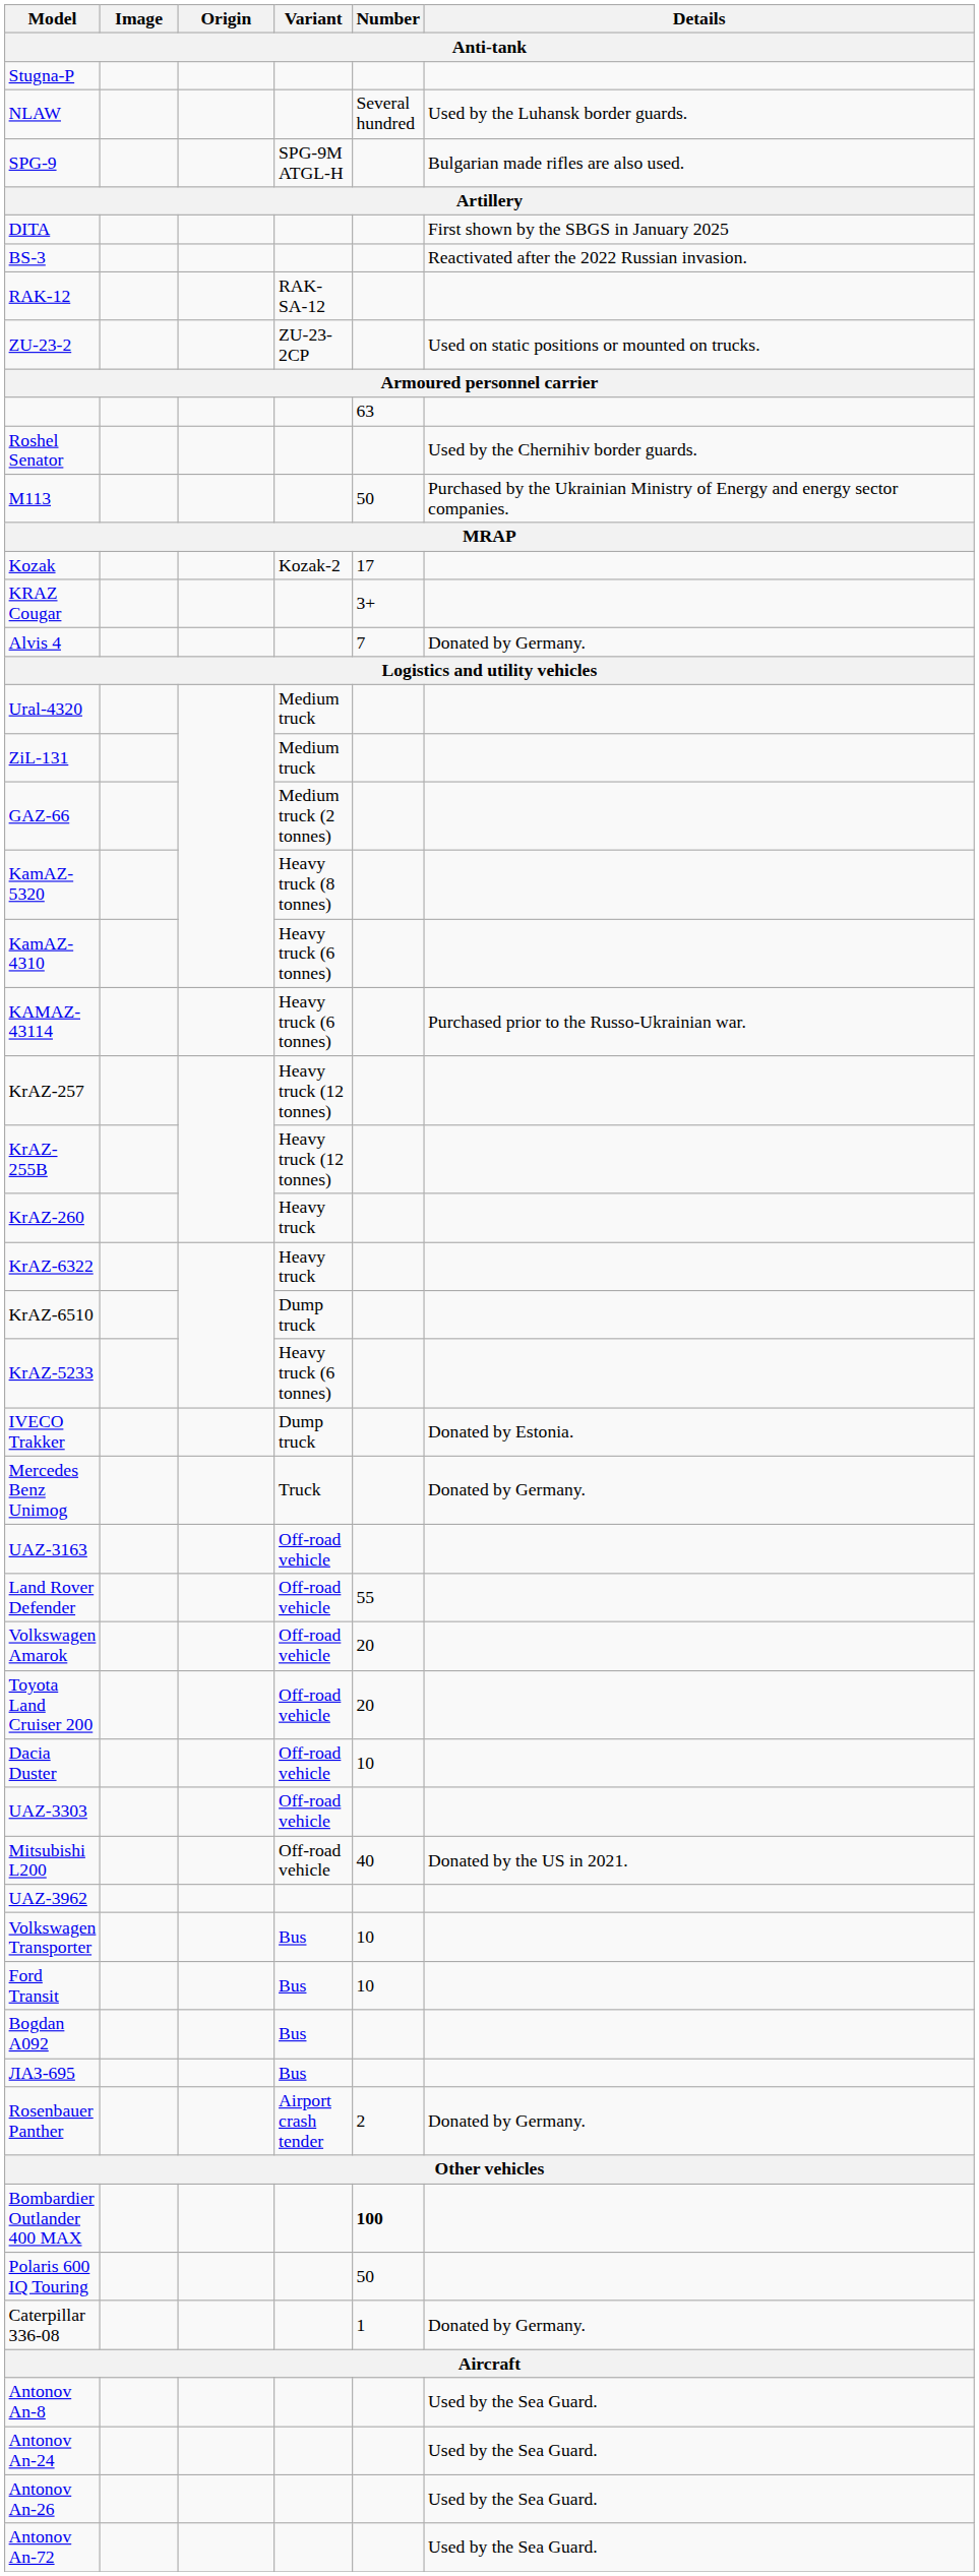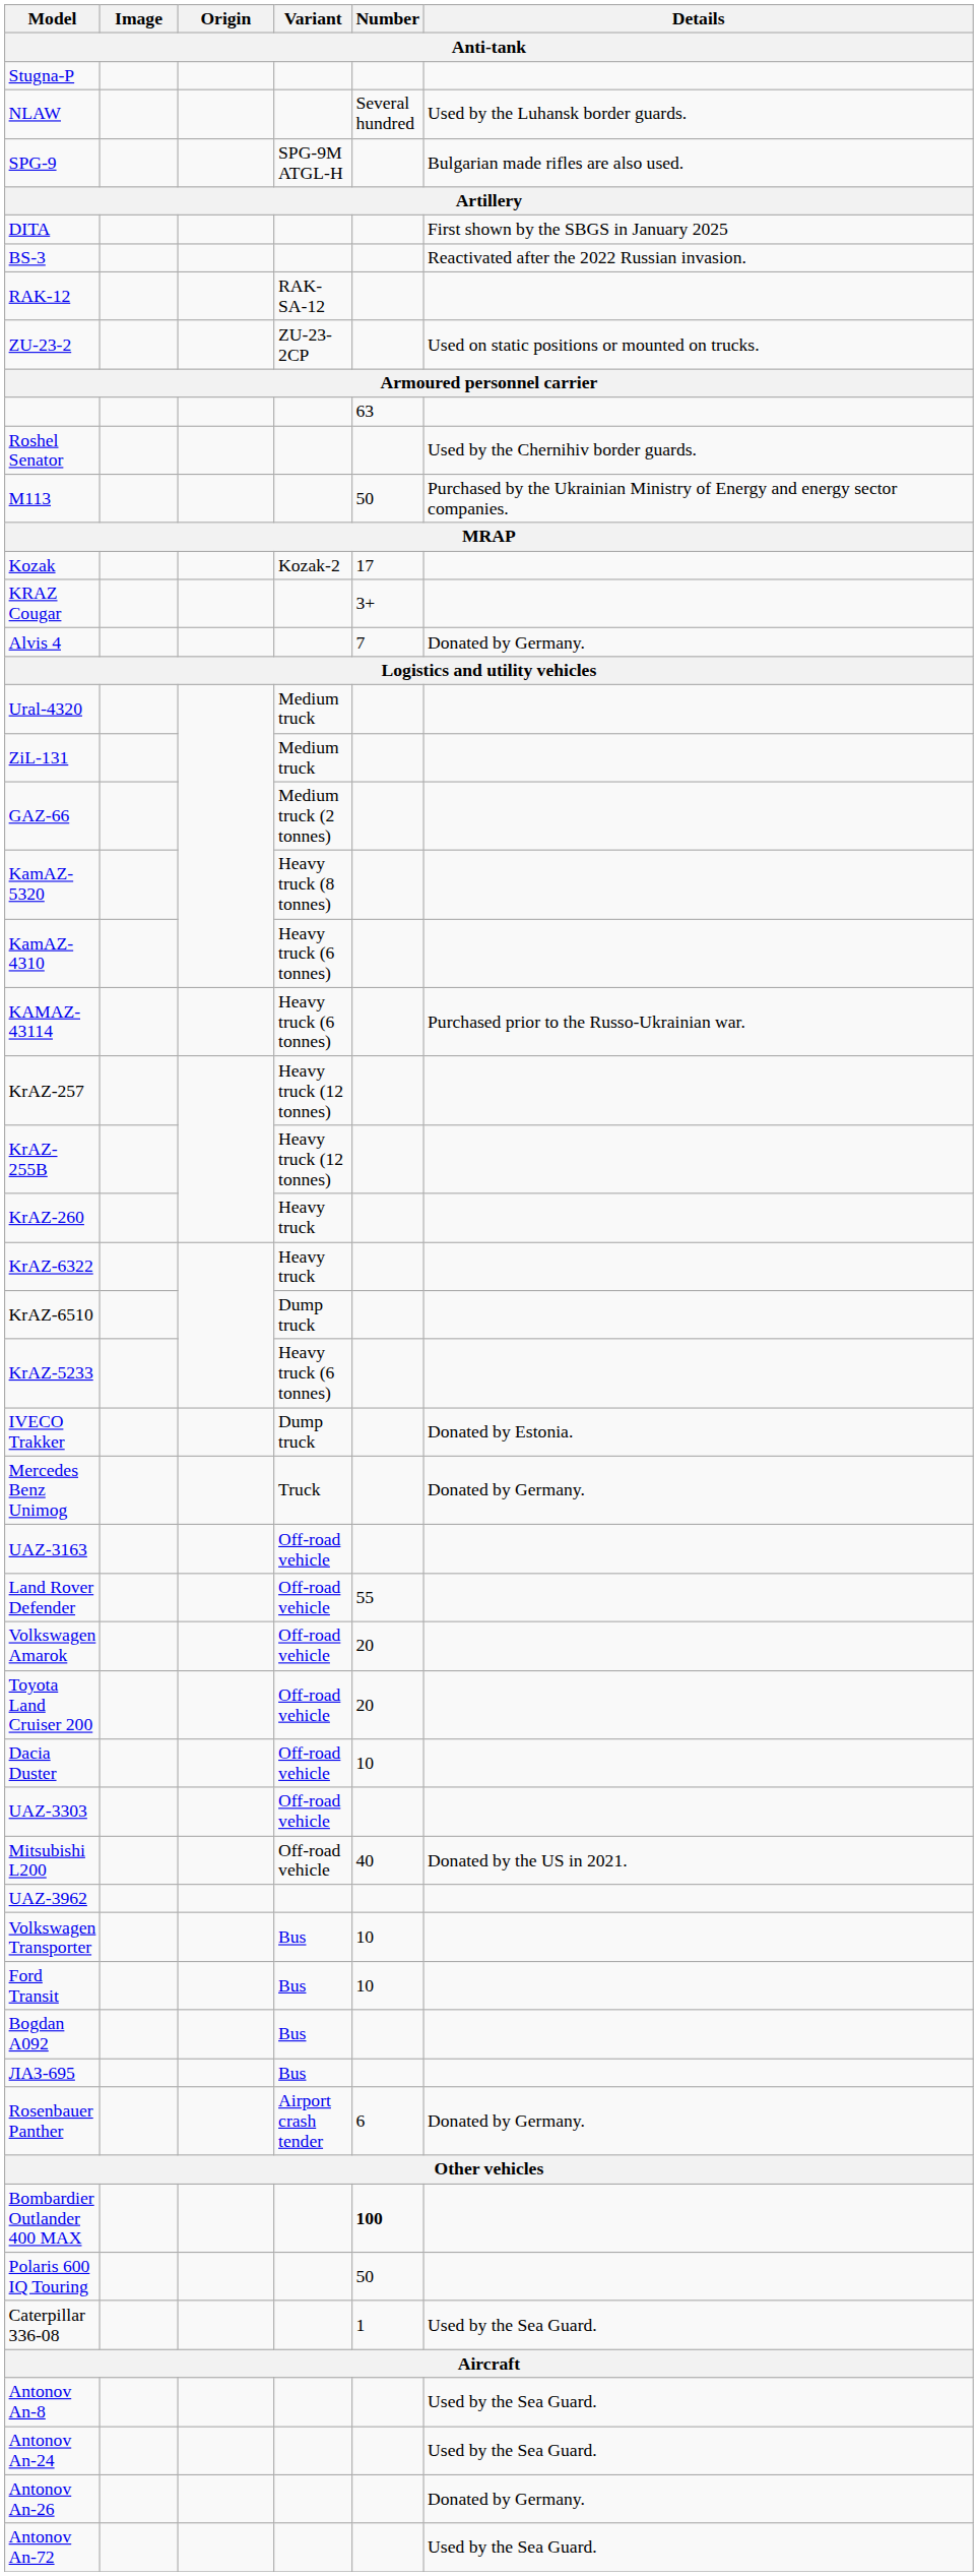 <table class="wikitable sortable mw-collapsible">
 <tr>
 <th style="width:8%;">Model</th>
 <th style="width:8%;">Image</th>
 <th style="width:10%;">Origin</th>
 <th style="width:8%;">Variant</th>
 <th style="width:5%;">Number</th>
 <th>Details</th>
 </tr>
 <tr>
 <th colspan="6">Anti-tank</th>
 </tr>
 <tr>
 <td><a href='#'>Stugna-P</a></td>
 <td></td>
 <td></td>
 <td></td>
 <td></td>
 <td></td>
 </tr>
 <tr>
 <td><a href='#'>NLAW</a></td>
 <td></td>
 <td><br></td>
 <td></td>
 <td>Several hundred</td>
 <td>Used by the Luhansk border guards.</td>
 </tr>
 <tr>
 <td><a href='#'>SPG-9</a></td>
 <td></td>
 <td><br></td>
 <td>SPG-9M<br>ATGL-H</td>
 <td></td>
 <td>Bulgarian made rifles are also used.</td>
 </tr>
 <tr>
 <th colspan="6">Artillery</th>
 </tr>
 <tr>
 <td><a href='#'>DITA</a></td>
 <td></td>
 <td></td>
 <td></td>
 <td></td>
 <td>First shown by the SBGS in January 2025</td>
 </tr>
 <tr>
 <td><a href='#'>BS-3</a></td>
 <td></td>
 <td></td>
 <td></td>
 <td></td>
 <td>Reactivated after the 2022 Russian invasion.</td>
 </tr>
 <tr>
 <td><a href='#'>RAK-12</a></td>
 <td></td>
 <td></td>
 <td>RAK-SA-12</td>
 <td></td>
 <td></td>
 </tr>
 <tr>
 <td><a href='#'>ZU-23-2</a></td>
 <td></td>
 <td><br></td>
 <td>ZU-23-2CP</td>
 <td></td>
 <td>Used on static positions or mounted on trucks.</td>
 </tr>
 <tr>
 <th colspan="6">Armoured personnel carrier</th>
 </tr>
 <tr>
 <td></td>
 <td></td>
 <td></td>
 <td></td>
 <td>63</td>
 <td></td>
 </tr>
 <tr>
 <td><a href='#'>Roshel Senator</a></td>
 <td></td>
 <td></td>
 <td></td>
 <td></td>
 <td>Used by the Chernihiv border guards.</td>
 </tr>
 <tr>
 <td><a href='#'>M113</a></td>
 <td></td>
 <td></td>
 <td></td>
 <td>50</td>
 <td>Purchased by the Ukrainian Ministry of Energy and energy sector companies.</td>
 </tr>
 <tr>
 <th colspan="6">MRAP</th>
 </tr>
 <tr>
 <td><a href='#'>Kozak</a></td>
 <td></td>
 <td></td>
 <td>Kozak-2</td>
 <td>17</td>
 <td></td>
 </tr>
 <tr>
 <td><a href='#'>KRAZ Cougar</a></td>
 <td></td>
 <td><br></td>
 <td></td>
 <td>3+</td>
 <td></td>
 </tr>
 <tr>
 <td><a href='#'>Alvis 4</a></td>
 <td></td>
 <td><br></td>
 <td></td>
 <td>7</td>
 <td>Donated by Germany.</td>
 </tr>
 <tr>
 <th colspan="6">Logistics and utility vehicles</th>
 </tr>
 <tr>
 <td><a href='#'>Ural-4320</a></td>
 <td></td>
 <td rowspan="5"></td>
 <td>Medium truck</td>
 <td></td>
 <td></td>
 </tr>
 <tr>
 <td><a href='#'>ZiL-131</a></td>
 <td></td>
 <td>Medium truck</td>
 <td></td>
 <td></td>
 </tr>
 <tr>
 <td><a href='#'>GAZ-66</a></td>
 <td></td>
 <td>Medium truck (2 tonnes)</td>
 <td></td>
 <td></td>
 </tr>
 <tr>
 <td><a href='#'>KamAZ-5320</a></td>
 <td></td>
 <td>Heavy truck (8 tonnes)</td>
 <td></td>
 <td></td>
 </tr>
 <tr>
 <td><a href='#'>KamAZ-4310</a></td>
 <td></td>
 <td>Heavy truck (6 tonnes)</td>
 <td></td>
 <td></td>
 </tr>
 <tr>
 <td><a href='#'>KAMAZ-43114</a></td>
 <td></td>
 <td></td>
 <td>Heavy truck (6 tonnes)</td>
 <td></td>
 <td>Purchased prior to the Russo-Ukrainian war.</td>
 </tr>
 <tr>
 <td>KrAZ-257</td>
 <td></td>
 <td rowspan="3"></td>
 <td>Heavy truck (12 tonnes)</td>
 <td></td>
 <td></td>
 </tr>
 <tr>
 <td><a href='#'>KrAZ-255B</a></td>
 <td></td>
 <td>Heavy truck (12 tonnes)</td>
 <td></td>
 <td></td>
 </tr>
 <tr>
 <td><a href='#'>KrAZ-260</a></td>
 <td></td>
 <td>Heavy truck</td>
 <td></td>
 <td></td>
 </tr>
 <tr>
 <td><a href='#'>KrAZ-6322</a></td>
 <td></td>
 <td rowspan="3"></td>
 <td>Heavy truck</td>
 <td></td>
 <td></td>
 </tr>
 <tr>
 <td>KrAZ-6510</td>
 <td></td>
 <td>Dump truck</td>
 <td></td>
 <td></td>
 </tr>
 <tr>
 <td><a href='#'>KrAZ-5233</a></td>
 <td></td>
 <td>Heavy truck (6 tonnes)</td>
 <td></td>
 <td></td>
 </tr>
 <tr>
 <td><a href='#'>IVECO Trakker</a></td>
 <td></td>
 <td></td>
 <td>Dump truck</td>
 <td></td>
 <td>Donated by Estonia.</td>
 </tr>
 <tr>
 <td><a href='#'>Mercedes Benz Unimog</a></td>
 <td></td>
 <td></td>
 <td>Truck</td>
 <td></td>
 <td>Donated by Germany.</td>
 </tr>
 <tr>
 <td><a href='#'>UAZ-3163</a></td>
 <td></td>
 <td></td>
 <td><a href='#'>Off-road vehicle</a></td>
 <td></td>
 <td></td>
 </tr>
 <tr>
 <td><a href='#'>Land Rover Defender</a></td>
 <td></td>
 <td></td>
 <td><a href='#'>Off-road vehicle</a></td>
 <td>55</td>
 <td></td>
 </tr>
 <tr>
 <td><a href='#'>Volkswagen Amarok</a></td>
 <td></td>
 <td></td>
 <td><a href='#'>Off-road vehicle</a></td>
 <td>20</td>
 <td></td>
 </tr>
 <tr>
 <td><a href='#'>Toyota Land Cruiser 200</a></td>
 <td></td>
 <td></td>
 <td><a href='#'>Off-road vehicle</a></td>
 <td>20</td>
 <td></td>
 </tr>
 <tr>
 <td><a href='#'>Dacia Duster</a></td>
 <td></td>
 <td><br></td>
 <td><a href='#'>Off-road vehicle</a></td>
 <td>10</td>
 <td></td>
 </tr>
 <tr>
 <td><a href='#'>UAZ-3303</a></td>
 <td></td>
 <td></td>
 <td><a href='#'>Off-road vehicle</a></td>
 <td></td>
 <td></td>
 </tr>
 <tr>
 <td><a href='#'>Mitsubishi L200</a></td>
 <td></td>
 <td></td>
 <td>Off-road vehicle</td>
 <td>40</td>
 <td>Donated by the US in 2021.</td>
 </tr>
 <tr>
 <td><a href='#'>UAZ-3962</a></td>
 <td></td>
 <td></td>
 <td></td>
 <td></td>
 <td></td>
 </tr>
 <tr>
 <td><a href='#'>Volkswagen Transporter</a></td>
 <td></td>
 <td></td>
 <td><a href='#'>Bus</a></td>
 <td>10</td>
 <td></td>
 </tr>
 <tr>
 <td><a href='#'>Ford Transit</a></td>
 <td></td>
 <td></td>
 <td><a href='#'>Bus</a></td>
 <td>10</td>
 <td></td>
 </tr>
 <tr>
 <td><a href='#'>Bogdan A092</a></td>
 <td></td>
 <td></td>
 <td><a href='#'>Bus</a></td>
 <td></td>
 <td></td>
 </tr>
 <tr>
 <td><a href='#'>ЛАЗ-695</a></td>
 <td></td>
 <td></td>
 <td><a href='#'>Bus</a></td>
 <td></td>
 <td></td>
 </tr>
 <tr>
 <td><a href='#'>Rosenbauer Panther</a></td>
 <td></td>
 <td></td>
 <td><a href='#'>Airport crash tender</a></td>
-<td>2</td>
+<td>6</td>
 <td>Donated by Germany.</td>
 </tr>
 <tr>
 <th colspan="6">Other vehicles</th>
 </tr>
 <tr>
 <td><a href='#'>Bombardier Outlander 400 MAX</a></td>
 <td></td>
 <td></td>
 <td></td>
 <td><strong>100</strong></td>
 <td></td>
 </tr>
 <tr>
 <td><a href='#'>Polaris 600 IQ Touring</a></td>
 <td></td>
 <td></td>
 <td></td>
 <td>50</td>
 <td></td>
 </tr>
 <tr>
 <td>Caterpillar 336-08</td>
 <td></td>
 <td></td>
 <td></td>
 <td>1</td>
-<td>Donated by Germany.</td>
+<td>Used by the Sea Guard.</td>
 </tr>
 <tr>
 <th colspan="6">Aircraft</th>
 </tr>
 <tr>
 <td><a href='#'>Antonov An-8</a></td>
 <td></td>
 <td></td>
 <td></td>
 <td></td>
 <td>Used by the Sea Guard.</td>
 </tr>
 <tr>
 <td><a href='#'>Antonov An-24</a></td>
 <td></td>
 <td></td>
 <td></td>
 <td></td>
 <td>Used by the Sea Guard.</td>
 </tr>
 <tr>
 <td><a href='#'>Antonov An-26</a></td>
 <td></td>
 <td></td>
 <td></td>
 <td></td>
-<td>Used by the Sea Guard.</td>
+<td>Donated by Germany.</td>
 </tr>
 <tr>
 <td><a href='#'>Antonov An-72</a></td>
 <td></td>
 <td></td>
 <td></td>
 <td></td>
 <td>Used by the Sea Guard.</td>
 </tr>
 <tr>
 </tr>
 </table>
